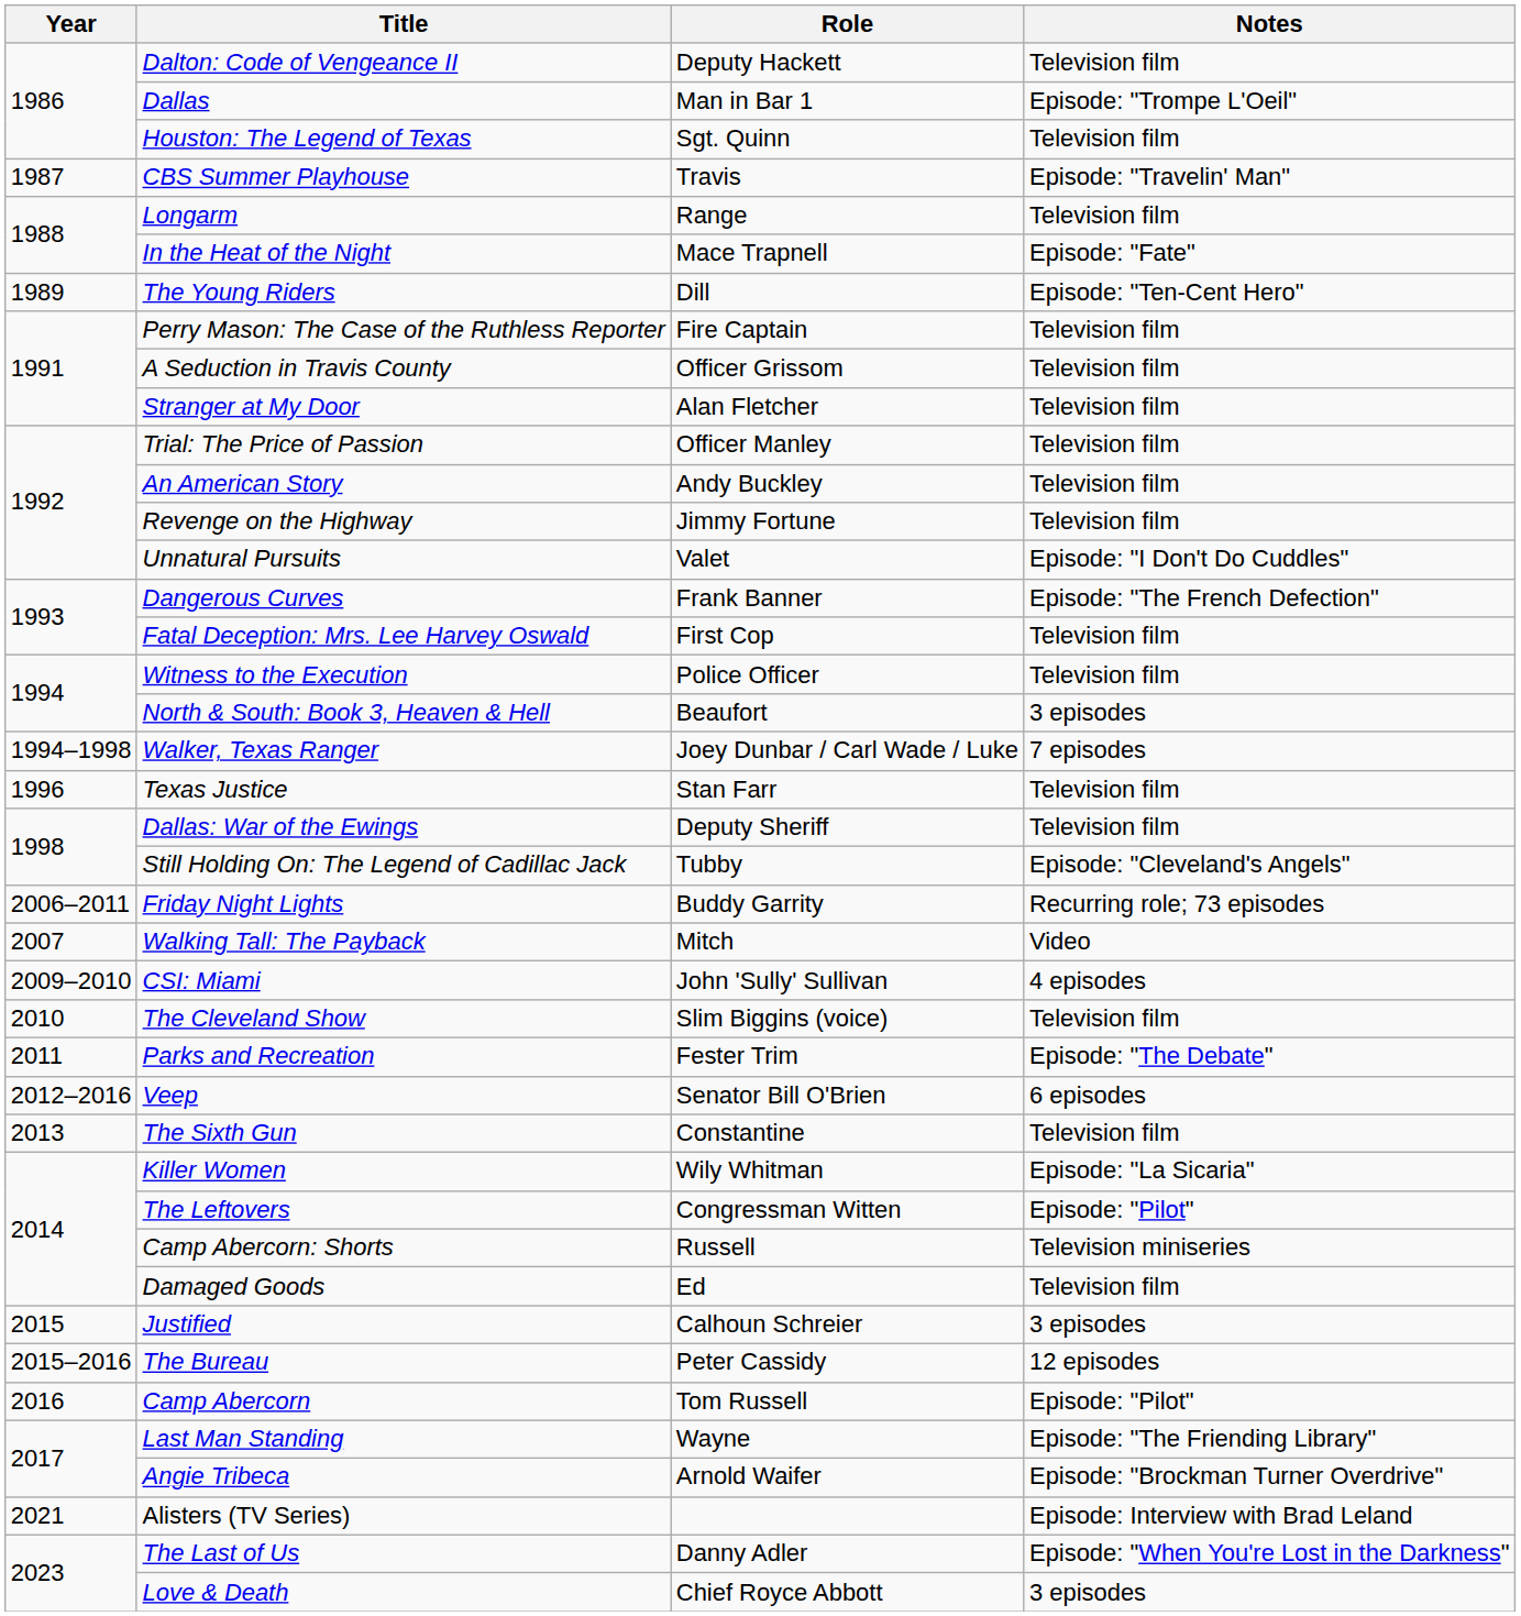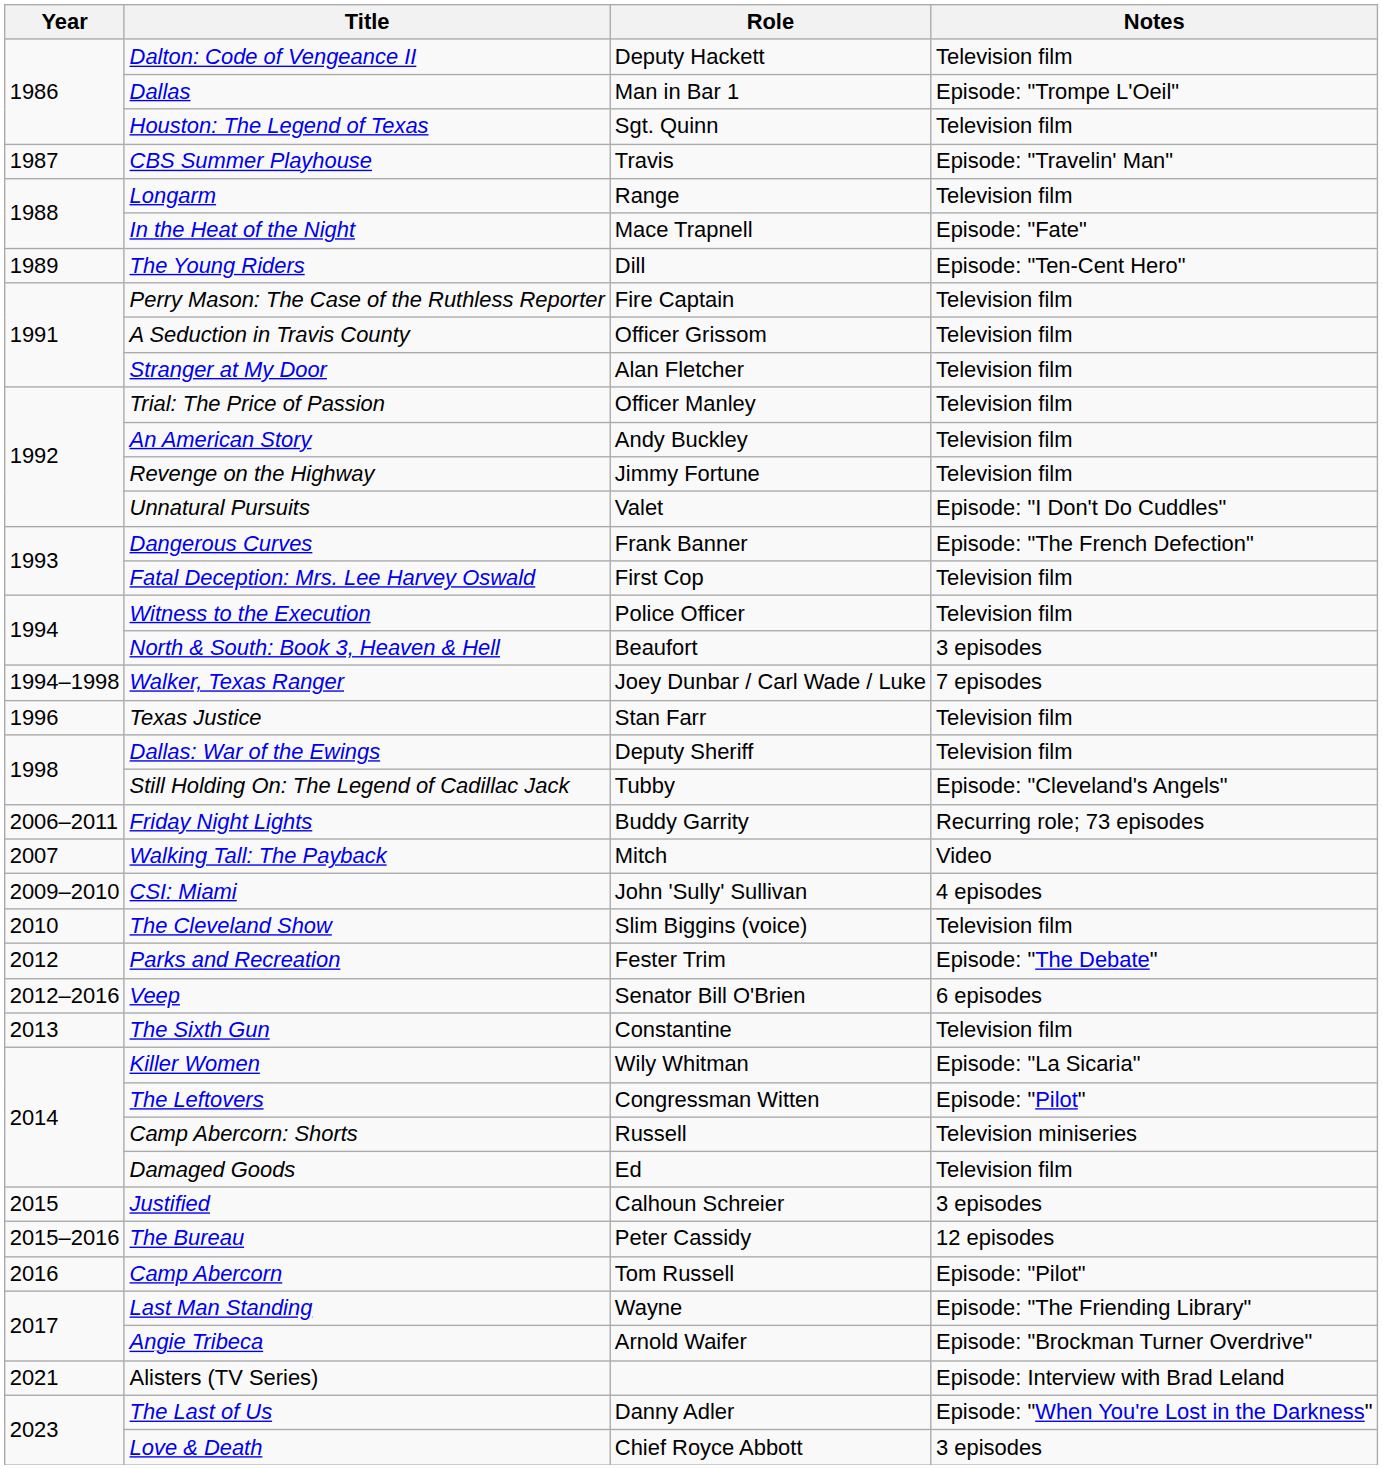 <table class="wikitable">
 <tr>
 <th>Year</th>
 <th>Title</th>
 <th>Role</th>
 <th>Notes</th>
 </tr>
 <tr>
 <td rowspan="3">1986</td>
 <td><em><a href='#'>Dalton: Code of Vengeance II</a></em></td>
 <td>Deputy Hackett</td>
 <td>Television film</td>
 </tr>
 <tr>
 <td><em><a href='#'>Dallas</a></em></td>
 <td>Man in Bar 1</td>
 <td>Episode: "Trompe L'Oeil"</td>
 </tr>
 <tr>
 <td><em><a href='#'>Houston: The Legend of Texas</a></em></td>
 <td>Sgt. Quinn</td>
 <td>Television film</td>
 </tr>
 <tr>
 <td>1987</td>
 <td><em><a href='#'>CBS Summer Playhouse</a></em></td>
 <td>Travis</td>
 <td>Episode: "Travelin' Man"</td>
 </tr>
 <tr>
 <td rowspan="2">1988</td>
 <td><a href='#'><em>Longarm</em></a></td>
 <td>Range</td>
 <td>Television film</td>
 </tr>
 <tr>
 <td><a href='#'><em>In the Heat of the Night</em></a></td>
 <td>Mace Trapnell</td>
 <td>Episode: "Fate"</td>
 </tr>
 <tr>
 <td>1989</td>
 <td><em><a href='#'>The Young Riders</a></em></td>
 <td>Dill</td>
 <td>Episode: "Ten-Cent Hero"</td>
 </tr>
 <tr>
 <td rowspan="3">1991</td>
 <td><em>Perry Mason: The Case of the Ruthless Reporter</em></td>
 <td>Fire Captain</td>
 <td>Television film</td>
 </tr>
 <tr>
 <td><em>A Seduction in Travis County</em></td>
 <td>Officer Grissom</td>
 <td>Television film</td>
 </tr>
 <tr>
 <td><em><a href='#'>Stranger at My Door</a></em></td>
 <td>Alan Fletcher</td>
 <td>Television film</td>
 </tr>
 <tr>
 <td rowspan="4">1992</td>
 <td><em>Trial: The Price of Passion</em></td>
 <td>Officer Manley</td>
 <td>Television film</td>
 </tr>
 <tr>
 <td><em><a href='#'>An American Story</a></em></td>
 <td>Andy Buckley</td>
 <td>Television film</td>
 </tr>
 <tr>
 <td><em>Revenge on the Highway</em></td>
 <td>Jimmy Fortune</td>
 <td>Television film</td>
 </tr>
 <tr>
 <td><em>Unnatural Pursuits</em></td>
 <td>Valet</td>
 <td>Episode: "I Don't Do Cuddles"</td>
 </tr>
 <tr>
 <td rowspan="2">1993</td>
 <td><a href='#'><em>Dangerous Curves</em></a></td>
 <td>Frank Banner</td>
 <td>Episode: "The French Defection"</td>
 </tr>
 <tr>
 <td><em><a href='#'>Fatal Deception: Mrs. Lee Harvey Oswald</a></em></td>
 <td>First Cop</td>
 <td>Television film</td>
 </tr>
 <tr>
 <td rowspan="2">1994</td>
 <td><em><a href='#'>Witness to the Execution</a></em></td>
 <td>Police Officer</td>
 <td>Television film</td>
 </tr>
 <tr>
 <td><a href='#'><em>North & South: Book 3, Heaven & Hell</em></a></td>
 <td>Beaufort</td>
 <td>3 episodes</td>
 </tr>
 <tr>
 <td>1994–1998</td>
 <td><em><a href='#'>Walker, Texas Ranger</a></em></td>
 <td>Joey Dunbar / Carl Wade / Luke</td>
 <td>7 episodes</td>
 </tr>
 <tr>
 <td>1996</td>
 <td><em>Texas Justice</em></td>
 <td>Stan Farr</td>
 <td>Television film</td>
 </tr>
 <tr>
 <td rowspan="2">1998</td>
 <td><em><a href='#'>Dallas: War of the Ewings</a></em></td>
 <td>Deputy Sheriff</td>
 <td>Television film</td>
 </tr>
 <tr>
 <td><em>Still Holding On: The Legend of Cadillac Jack</em></td>
 <td>Tubby</td>
 <td>Episode: "Cleveland's Angels"</td>
 </tr>
 <tr>
 <td>2006–2011</td>
 <td><a href='#'><em>Friday Night Lights</em></a></td>
 <td>Buddy Garrity</td>
 <td>Recurring role; 73 episodes</td>
 </tr>
 <tr>
 <td>2007</td>
 <td><em><a href='#'>Walking Tall: The Payback</a></em></td>
 <td>Mitch</td>
 <td>Video</td>
 </tr>
 <tr>
 <td>2009–2010</td>
 <td><em><a href='#'>CSI: Miami</a></em></td>
 <td>John 'Sully' Sullivan</td>
 <td>4 episodes</td>
 </tr>
 <tr>
 <td>2010</td>
 <td><em><a href='#'>The Cleveland Show</a></em></td>
 <td>Slim Biggins (voice)</td>
 <td>Television film</td>
 </tr>
 <tr>
-<td>2011</td>
+<td>2012</td>
 <td><em><a href='#'>Parks and Recreation</a></em></td>
 <td>Fester Trim</td>
 <td>Episode: "<a href='#'>The Debate</a>"</td>
 </tr>
 <tr>
 <td>2012–2016</td>
 <td><em><a href='#'>Veep</a></em></td>
 <td>Senator Bill O'Brien</td>
 <td>6 episodes</td>
 </tr>
 <tr>
 <td>2013</td>
 <td><em><a href='#'>The Sixth Gun</a></em></td>
 <td>Constantine</td>
 <td>Television film</td>
 </tr>
 <tr>
 <td rowspan="4">2014</td>
 <td><em><a href='#'>Killer Women</a></em></td>
 <td>Wily Whitman</td>
 <td>Episode: "La Sicaria"</td>
 </tr>
 <tr>
 <td><a href='#'><em>The Leftovers</em></a></td>
 <td>Congressman Witten</td>
 <td>Episode: "<a href='#'>Pilot</a>"</td>
 </tr>
 <tr>
 <td><em>Camp Abercorn: Shorts</em></td>
 <td>Russell</td>
 <td>Television miniseries</td>
 </tr>
 <tr>
 <td><em>Damaged Goods</em></td>
 <td>Ed</td>
 <td>Television film</td>
 </tr>
 <tr>
 <td>2015</td>
 <td><a href='#'><em>Justified</em></a></td>
 <td>Calhoun Schreier</td>
 <td>3 episodes</td>
 </tr>
 <tr>
 <td>2015–2016</td>
 <td><a href='#'><em>The Bureau</em></a></td>
 <td>Peter Cassidy</td>
 <td>12 episodes</td>
 </tr>
 <tr>
 <td>2016</td>
 <td><em><a href='#'>Camp Abercorn</a></em></td>
 <td>Tom Russell</td>
 <td>Episode: "Pilot"</td>
 </tr>
 <tr>
 <td rowspan="2">2017</td>
 <td><a href='#'><em>Last Man Standing</em></a></td>
 <td>Wayne</td>
 <td>Episode: "The Friending Library"</td>
 </tr>
 <tr>
 <td><em><a href='#'>Angie Tribeca</a></em></td>
 <td>Arnold Waifer</td>
 <td>Episode: "Brockman Turner Overdrive"</td>
 </tr>
 <tr>
 <td>2021</td>
 <td>Alisters (TV Series)</td>
 <td></td>
 <td>Episode: Interview with Brad Leland</td>
 </tr>
 <tr>
 <td rowspan="2">2023</td>
 <td><em><a href='#'>The Last of Us</a></em></td>
 <td>Danny Adler</td>
 <td>Episode: "<a href='#'>When You're Lost in the Darkness</a>"</td>
 </tr>
 <tr>
 <td><em><a href='#'>Love & Death</a></em></td>
 <td>Chief Royce Abbott</td>
 <td>3 episodes</td>
 </tr>
 </table>
